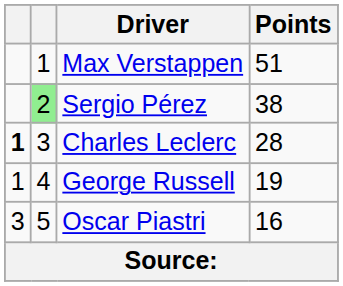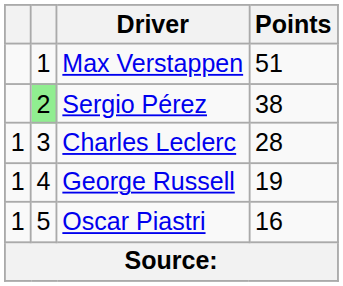 <table class="wikitable" style="font-size: 85%;">
 <tr>
 <th scope="col"></th>
 <th scope="col"></th>
 <th scope="col">Driver</th>
 <th scope="col">Points</th>
 </tr>
 <tr>
 <td align="left"></td>
 <td align="center">1</td>
 <td> <a href='#'>Max Verstappen</a></td>
 <td align="left">51</td>
 </tr>
 <tr>
 <td align="left"></td>
 <td align="center" style="background: lightgreen;">2</td>
 <td> <a href='#'>Sergio Pérez</a></td>
 <td align="left">38</td>
 </tr>
 <tr>
-<td align="left"><strong> 1</strong></td>
+<td align="left"> 1</td>
 <td align="center">3</td>
 <td> <a href='#'>Charles Leclerc</a></td>
 <td align="left">28</td>
 </tr>
 <tr>
 <td align="left"> 1</td>
 <td align="center">4</td>
 <td> <a href='#'>George Russell</a></td>
 <td align="left">19</td>
 </tr>
 <tr>
-<td align="left"> 3</td>
+<td align="left"> 1</td>
 <td align="center">5</td>
 <td> <a href='#'>Oscar Piastri</a></td>
 <td align="left">16</td>
 </tr>
 <tr>
 <th colspan=4>Source:</th>
 </tr>
 </table>
